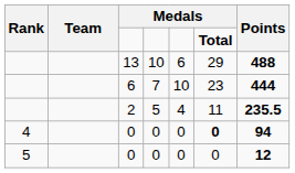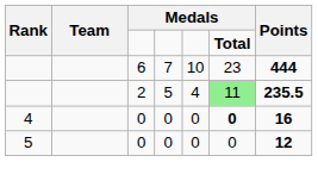 <table class="wikitable">
 <tr>
 <th rowspan=2>Rank</th>
 <th style="width:70px;" rowspan="2">Team</th>
 <th colspan=4>Medals</th>
 <th rowspan=2>Points</th>
 </tr>
 <tr style="text-align:center;">
 <td style="width:20px; "></td>
 <td style="width:20px; "></td>
 <td style="width:20px; "></td>
 <td style="width:40px; "><strong>Total</strong></td>
 </tr>
 <tr>
 <td align=center></td>
 <td></td>
-<td align=center>13</td>
-<td align=center>10</td>
-<td align=center>6</td>
-<td align=center>29</td>
-<td align=center><strong>488</strong></td>
-</tr>
-<tr>
-<td align=center></td>
-<td></td>
 <td align=center>6</td>
 <td align=center>7</td>
 <td align=center>10</td>
 <td align=center>23</td>
 <td align=center><strong>444</strong></td>
 </tr>
 <tr>
 <td align=center></td>
 <td></td>
 <td align=center>2</td>
 <td align=center>5</td>
 <td align=center>4</td>
-<td align=center>11</td>
+<td align=center style="background: lightgreen;">11</td>
 <td align=center><strong>235.5</strong></td>
 </tr>
 <tr>
 <td align=center>4</td>
 <td></td>
 <td align=center>0</td>
 <td align=center>0</td>
 <td align=center>0</td>
 <td align=center><strong>0</strong></td>
-<td align=center><strong>94</strong></td>
+<td align=center><strong>16</strong></td>
 </tr>
 <tr>
 <td align=center>5</td>
 <td></td>
 <td align=center>0</td>
 <td align=center>0</td>
 <td align=center>0</td>
 <td align=center>0</td>
 <td align=center><strong>12</strong></td>
 </tr>
 </table>
